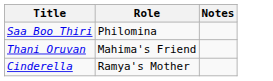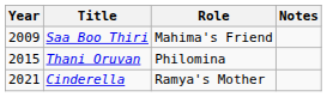 <table class="wikitable sortable">
 <tr>
+<th>Year</th>
 <th>Title</th>
 <th>Role</th>
 <th>Notes</th>
 </tr>
 <tr>
+<td>2009</td>
 <td><em><a href='#'>Saa Boo Thiri</a></em></td>
+<td>Mahima's Friend</td>
+<td></td>
+</tr>
+<tr>
+<td>2015</td>
+<td><em><a href='#'>Thani Oruvan</a></em></td>
 <td>Philomina</td>
 <td></td>
 </tr>
 <tr>
-<td><em><a href='#'>Thani Oruvan</a></em></td>
-<td>Mahima's Friend</td>
-<td></td>
-</tr>
-<tr>
+<td>2021</td>
 <td><em><a href='#'>Cinderella</a></em></td>
 <td>Ramya's Mother</td>
 <td></td>
 </tr>
 </table>
